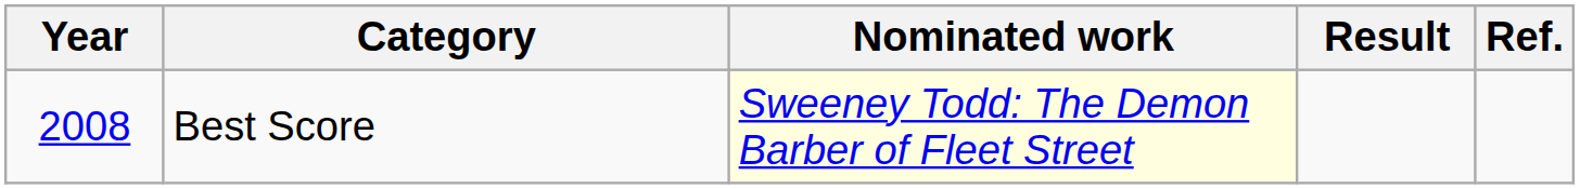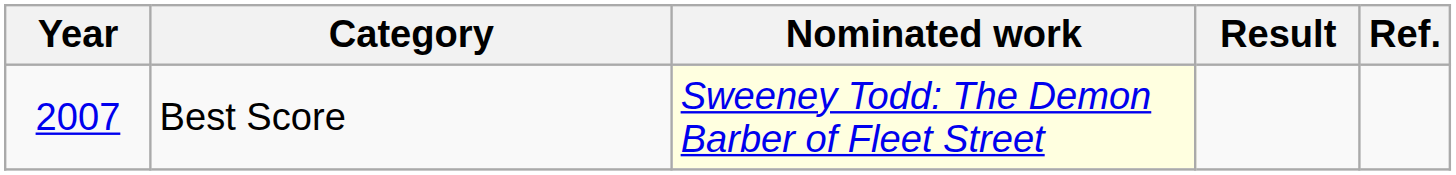 <table class=wikitable>
 <tr>
 <th scope="col" style="width:5em;">Year</th>
 <th scope="col" style="width:26em;">Category</th>
 <th scope="col" style="width:25em;">Nominated work</th>
 <th scope="col" style="width:5em;">Result</th>
 <th>Ref.</th>
 </tr>
 <tr>
-<td style="text-align:center;"><a href='#'>2008</a></td>
+<td style="text-align:center;"><a href='#'>2007</a></td>
 <td>Best Score</td>
 <td style="background: lightyellow;"><em><a href='#'>Sweeney Todd: The Demon Barber of Fleet Street</a></em></td>
 <td></td>
 <td></td>
 </tr>
 </table>
